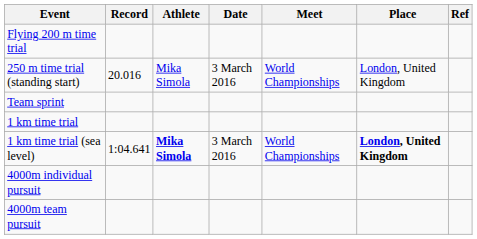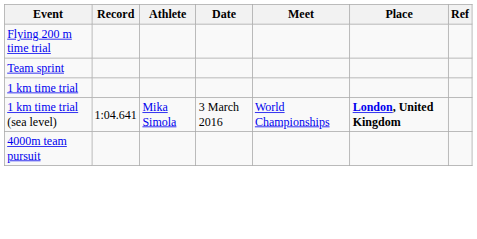 <table class="wikitable" style="font-size:95%; width: 95%;">
 <tr>
 <th>Event</th>
 <th>Record</th>
 <th>Athlete</th>
 <th>Date</th>
 <th>Meet</th>
 <th>Place</th>
 <th>Ref</th>
 </tr>
 <tr>
 <td><a href='#'>Flying 200 m time trial</a></td>
 <td></td>
 <td></td>
 <td></td>
 <td></td>
 <td></td>
-<td></td>
-</tr>
-<tr>
-<td><a href='#'>250 m time trial</a> (standing start)</td>
-<td>20.016</td>
-<td><a href='#'>Mika Simola</a></td>
-<td>3 March 2016</td>
-<td><a href='#'>World Championships</a></td>
-<td><a href='#'>London</a>, United Kingdom</td>
 <td></td>
 </tr>
 <tr>
 <td><a href='#'>Team sprint</a></td>
 <td></td>
 <td></td>
 <td></td>
 <td></td>
 <td></td>
 <td></td>
 </tr>
 <tr>
 <td><a href='#'>1 km time trial</a></td>
 <td></td>
 <td></td>
 <td></td>
 <td></td>
 <td></td>
 <td></td>
 </tr>
 <tr>
 <td><a href='#'>1 km time trial</a> (sea level)</td>
 <td>1:04.641</td>
-<td><strong><a href='#'>Mika Simola</a></strong></td>
+<td><a href='#'>Mika Simola</a></td>
 <td>3 March 2016</td>
 <td><a href='#'>World Championships</a></td>
 <td><strong><a href='#'>London</a>, United Kingdom</strong></td>
-<td></td>
-</tr>
-<tr>
-<td><a href='#'>4000m individual pursuit</a></td>
-<td></td>
-<td></td>
-<td></td>
-<td></td>
-<td></td>
 <td></td>
 </tr>
 <tr>
 <td><a href='#'>4000m team pursuit</a></td>
 <td></td>
 <td></td>
 <td></td>
 <td></td>
 <td></td>
 <td></td>
 </tr>
 </table>
